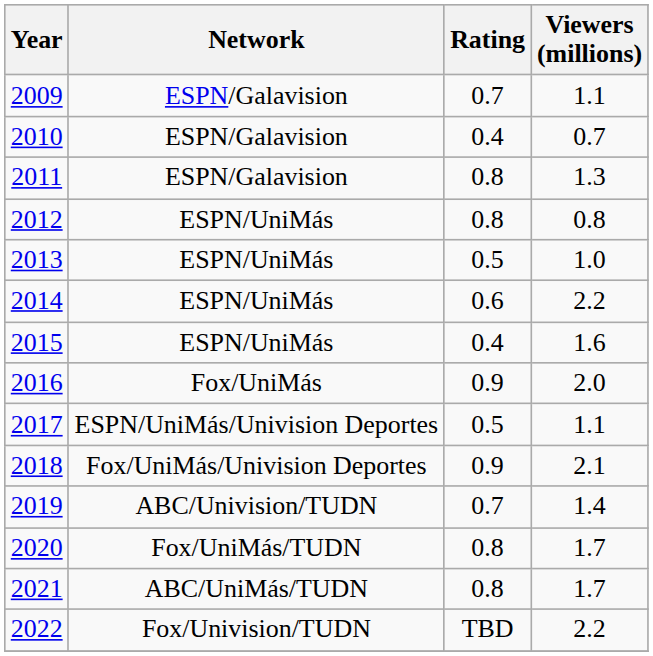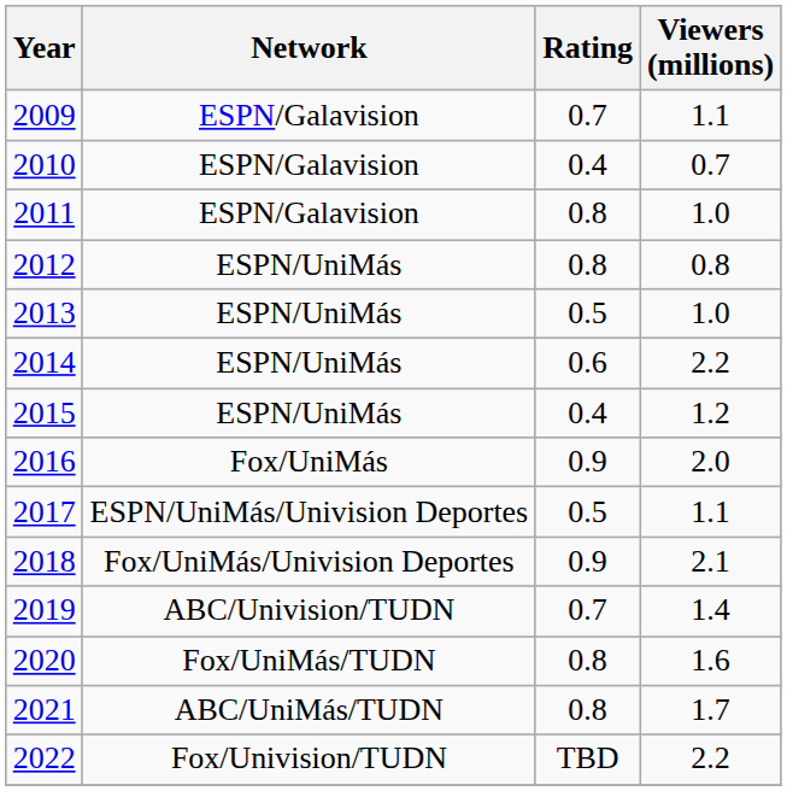 <table class="wikitable sortable" style="text-align: center;">
 <tr>
 <th>Year</th>
 <th>Network</th>
 <th>Rating</th>
 <th>Viewers <br> (millions)</th>
 </tr>
 <tr>
 <td><a href='#'>2009</a></td>
 <td><a href='#'>ESPN</a>/Galavision</td>
 <td>0.7</td>
 <td>1.1</td>
 </tr>
 <tr>
 <td><a href='#'>2010</a></td>
 <td>ESPN/Galavision</td>
 <td>0.4</td>
 <td>0.7</td>
 </tr>
 <tr>
 <td><a href='#'>2011</a></td>
 <td>ESPN/Galavision</td>
 <td>0.8</td>
-<td>1.3</td>
+<td>1.0</td>
 </tr>
 <tr>
 <td><a href='#'>2012</a></td>
 <td>ESPN/UniMás</td>
 <td>0.8</td>
 <td>0.8</td>
 </tr>
 <tr>
 <td><a href='#'>2013</a></td>
 <td>ESPN/UniMás</td>
 <td>0.5</td>
 <td>1.0</td>
 </tr>
 <tr>
 <td><a href='#'>2014</a></td>
 <td>ESPN/UniMás</td>
 <td>0.6</td>
 <td>2.2</td>
 </tr>
 <tr>
 <td><a href='#'>2015</a></td>
 <td>ESPN/UniMás</td>
 <td>0.4</td>
-<td>1.6</td>
+<td>1.2</td>
 </tr>
 <tr>
 <td><a href='#'>2016</a></td>
 <td>Fox/UniMás</td>
 <td>0.9</td>
 <td>2.0</td>
 </tr>
 <tr>
 <td><a href='#'>2017</a></td>
 <td>ESPN/UniMás/Univision Deportes</td>
 <td>0.5</td>
 <td>1.1</td>
 </tr>
 <tr>
 <td><a href='#'>2018</a></td>
 <td>Fox/UniMás/Univision Deportes</td>
 <td>0.9</td>
 <td>2.1</td>
 </tr>
 <tr>
 <td><a href='#'>2019</a></td>
 <td>ABC/Univision/TUDN</td>
 <td>0.7</td>
 <td>1.4</td>
 </tr>
 <tr>
 <td><a href='#'>2020</a></td>
 <td>Fox/UniMás/TUDN</td>
 <td>0.8</td>
-<td>1.7</td>
+<td>1.6</td>
 </tr>
 <tr>
 <td><a href='#'>2021</a></td>
 <td>ABC/UniMás/TUDN</td>
 <td>0.8</td>
 <td>1.7</td>
 </tr>
 <tr>
 <td><a href='#'>2022</a></td>
 <td>Fox/Univision/TUDN</td>
 <td>TBD</td>
 <td>2.2</td>
 </tr>
 <tr>
 </tr>
 </table>
